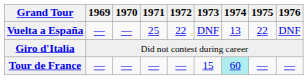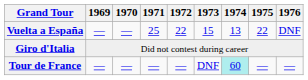 <table class="wikitable plainrowheaders">
 <tr>
 <th scope="col"><a href='#'>Grand Tour</a></th>
 <th scope="col">1969</th>
 <th scope="col">1970</th>
 <th scope="col">1971</th>
 <th scope="col">1972</th>
 <th scope="col">1973</th>
 <th scope="col">1974</th>
 <th scope="col">1975</th>
 <th scope="col">1976</th>
 </tr>
 <tr style="text-align:center;">
 <th scope="row"> <a href='#'>Vuelta a España</a></th>
 <td><a href='#'>—</a></td>
 <td><a href='#'>—</a></td>
 <td><a href='#'>25</a></td>
 <td><a href='#'>22</a></td>
-<td><a href='#'>DNF</a></td>
+<td><a href='#'>15</a></td>
 <td><a href='#'>13</a></td>
 <td><a href='#'>22</a></td>
 <td><a href='#'>DNF</a></td>
 </tr>
 <tr style="text-align:center;">
 <th scope="row"> <a href='#'>Giro d'Italia</a></th>
 <td style="text-align:center; background:#efefef;" colspan=8><small>Did not contest during career</small></td>
 </tr>
 <tr style="text-align:center;">
 <th scope="row"> <a href='#'>Tour de France</a></th>
 <td><a href='#'>—</a></td>
 <td><a href='#'>—</a></td>
 <td><a href='#'>—</a></td>
 <td><a href='#'>—</a></td>
-<td><a href='#'>15</a></td>
+<td><a href='#'>DNF</a></td>
 <td style="background: paleturquoise;"><a href='#'>60</a></td>
 <td><a href='#'>—</a></td>
 <td><a href='#'>—</a></td>
 </tr>
 </table>
